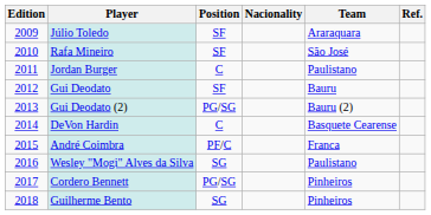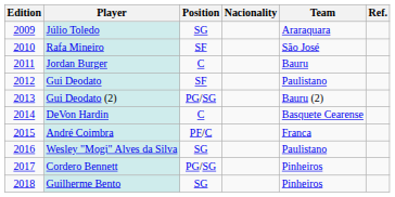 <table class="wikitable sortable">
 <tr>
 <th scope="col">Edition</th>
 <th scope="col">Player</th>
 <th scope="col">Position</th>
 <th scope="col">Nacionality</th>
 <th scope="col">Team</th>
 <th scope="col">Ref.</th>
 </tr>
 <tr>
 <td style="text-align:center;"><a href='#'>2009</a></td>
 <td bgcolor="CFECEC"><a href='#'>Júlio Toledo</a></td>
-<td style="text-align:center;"><a href='#'>SF</a></td>
+<td style="text-align:center;"><a href='#'>SG</a></td>
 <td></td>
 <td><a href='#'>Araraquara</a></td>
 <td></td>
 </tr>
 <tr>
 <td style="text-align:center;"><a href='#'>2010</a></td>
 <td bgcolor="CFECEC"><a href='#'>Rafa Mineiro</a></td>
 <td style="text-align:center;"><a href='#'>SF</a></td>
 <td></td>
 <td><a href='#'>São José</a></td>
 <td></td>
 </tr>
 <tr>
 <td style="text-align:center;"><a href='#'>2011</a></td>
 <td bgcolor="CFECEC"><a href='#'>Jordan Burger</a></td>
 <td style="text-align:center;"><a href='#'>C</a></td>
 <td></td>
-<td><a href='#'>Paulistano</a></td>
+<td><a href='#'>Bauru</a></td>
 <td></td>
 </tr>
 <tr>
 <td style="text-align:center;"><a href='#'>2012</a></td>
 <td bgcolor="CFECEC"><a href='#'>Gui Deodato</a></td>
 <td style="text-align:center;"><a href='#'>SF</a></td>
 <td></td>
-<td><a href='#'>Bauru</a></td>
+<td><a href='#'>Paulistano</a></td>
 <td></td>
 </tr>
 <tr>
 <td style="text-align:center;"><a href='#'>2013</a></td>
 <td bgcolor="CFECEC"><a href='#'>Gui Deodato</a> (2)</td>
 <td style="text-align:center;"><a href='#'>PG</a>/<a href='#'>SG</a></td>
 <td></td>
 <td><a href='#'>Bauru</a> (2)</td>
 <td></td>
 </tr>
 <tr>
 <td style="text-align:center;"><a href='#'>2014</a></td>
 <td bgcolor="CFECEC"><a href='#'>DeVon Hardin</a></td>
 <td style="text-align:center;"><a href='#'>C</a></td>
 <td></td>
 <td><a href='#'>Basquete Cearense</a></td>
 <td></td>
 </tr>
 <tr>
 <td style="text-align:center;"><a href='#'>2015</a></td>
 <td bgcolor="CFECEC"><a href='#'>André Coimbra</a></td>
 <td style="text-align:center;"><a href='#'>PF</a>/<a href='#'>C</a></td>
 <td></td>
 <td><a href='#'>Franca</a></td>
 <td></td>
 </tr>
 <tr>
 <td style="text-align:center;"><a href='#'>2016</a></td>
 <td bgcolor="CFECEC"><a href='#'>Wesley "Mogi" Alves da Silva</a></td>
 <td style="text-align:center;"><a href='#'>SG</a></td>
 <td></td>
 <td><a href='#'>Paulistano</a></td>
 <td></td>
 </tr>
 <tr>
 <td style="text-align:center;"><a href='#'>2017</a></td>
 <td bgcolor="CFECEC"><a href='#'>Cordero Bennett</a></td>
 <td style="text-align:center;"><a href='#'>PG</a>/<a href='#'>SG</a></td>
 <td></td>
 <td><a href='#'>Pinheiros</a></td>
 <td></td>
 </tr>
 <tr>
 <td style="text-align:center;"><a href='#'>2018</a></td>
 <td bgcolor="CFECEC"><a href='#'>Guilherme Bento</a></td>
 <td style="text-align:center;"><a href='#'>SG</a></td>
 <td></td>
 <td><a href='#'>Pinheiros</a></td>
 <td></td>
 </tr>
 </table>
